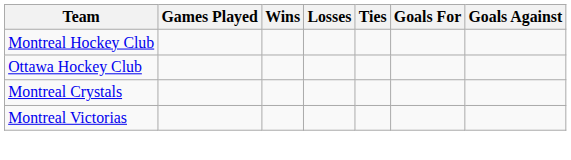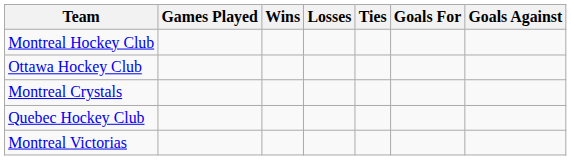 <table class="wikitable">
 <tr>
 <th>Team</th>
 <th>Games Played</th>
 <th>Wins</th>
 <th>Losses</th>
 <th>Ties</th>
 <th>Goals For</th>
 <th>Goals Against</th>
 </tr>
 <tr>
 <td><a href='#'>Montreal Hockey Club</a></td>
 <td></td>
 <td></td>
 <td></td>
 <td></td>
 <td></td>
 <td></td>
 </tr>
 <tr>
 <td><a href='#'>Ottawa Hockey Club</a></td>
 <td></td>
 <td></td>
 <td></td>
 <td></td>
 <td></td>
 <td></td>
 </tr>
 <tr>
 <td><a href='#'>Montreal Crystals</a></td>
 <td></td>
 <td></td>
 <td></td>
 <td></td>
 <td></td>
 <td></td>
 </tr>
 <tr>
+<td><a href='#'>Quebec Hockey Club</a></td>
+<td></td>
+<td></td>
+<td></td>
+<td></td>
+<td></td>
+<td></td>
+</tr>
+<tr>
 <td><a href='#'>Montreal Victorias</a></td>
 <td></td>
 <td></td>
 <td></td>
 <td></td>
 <td></td>
 <td></td>
 </tr>
 </table>
